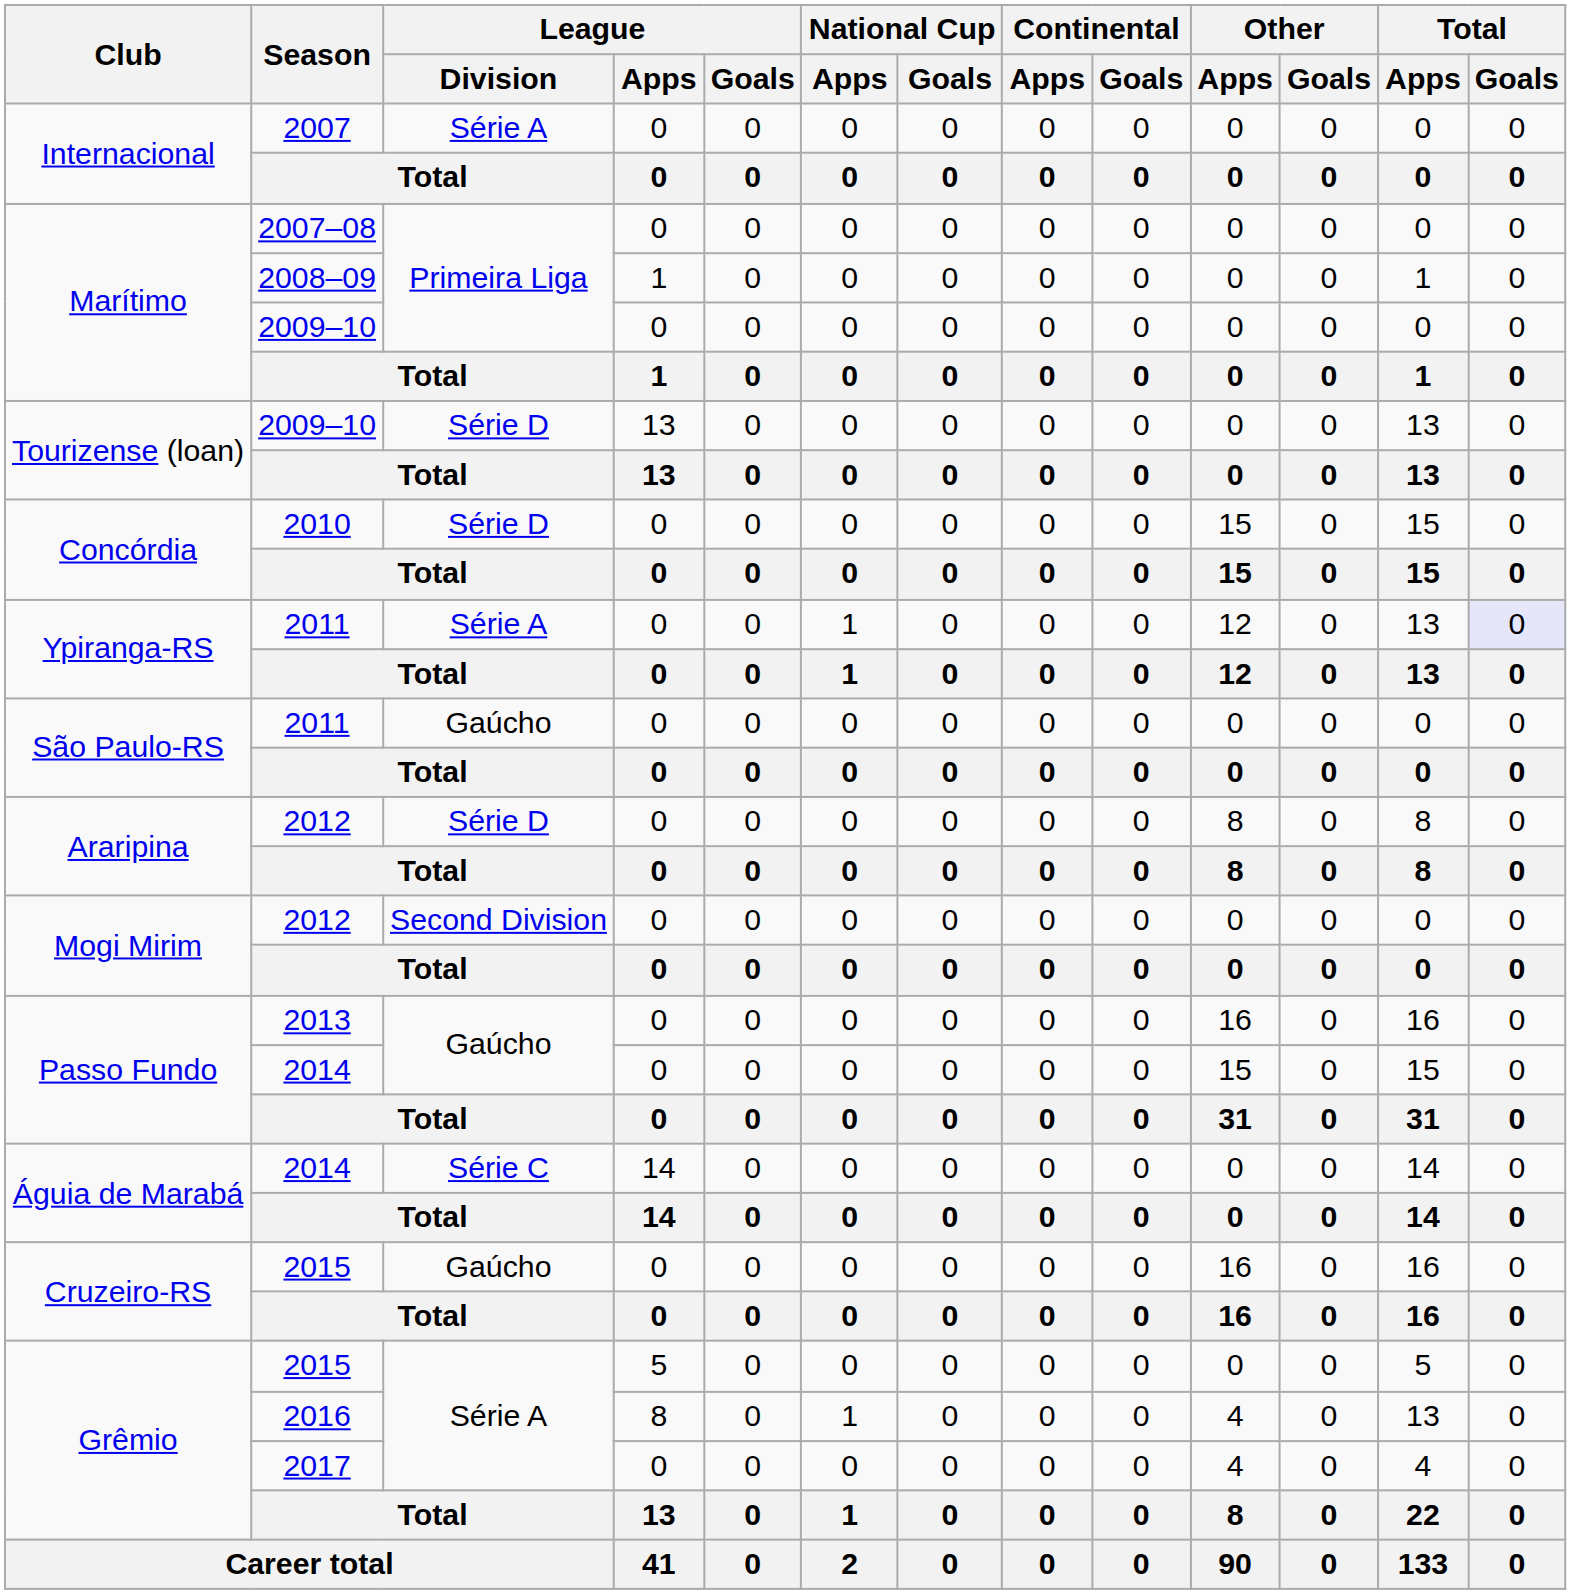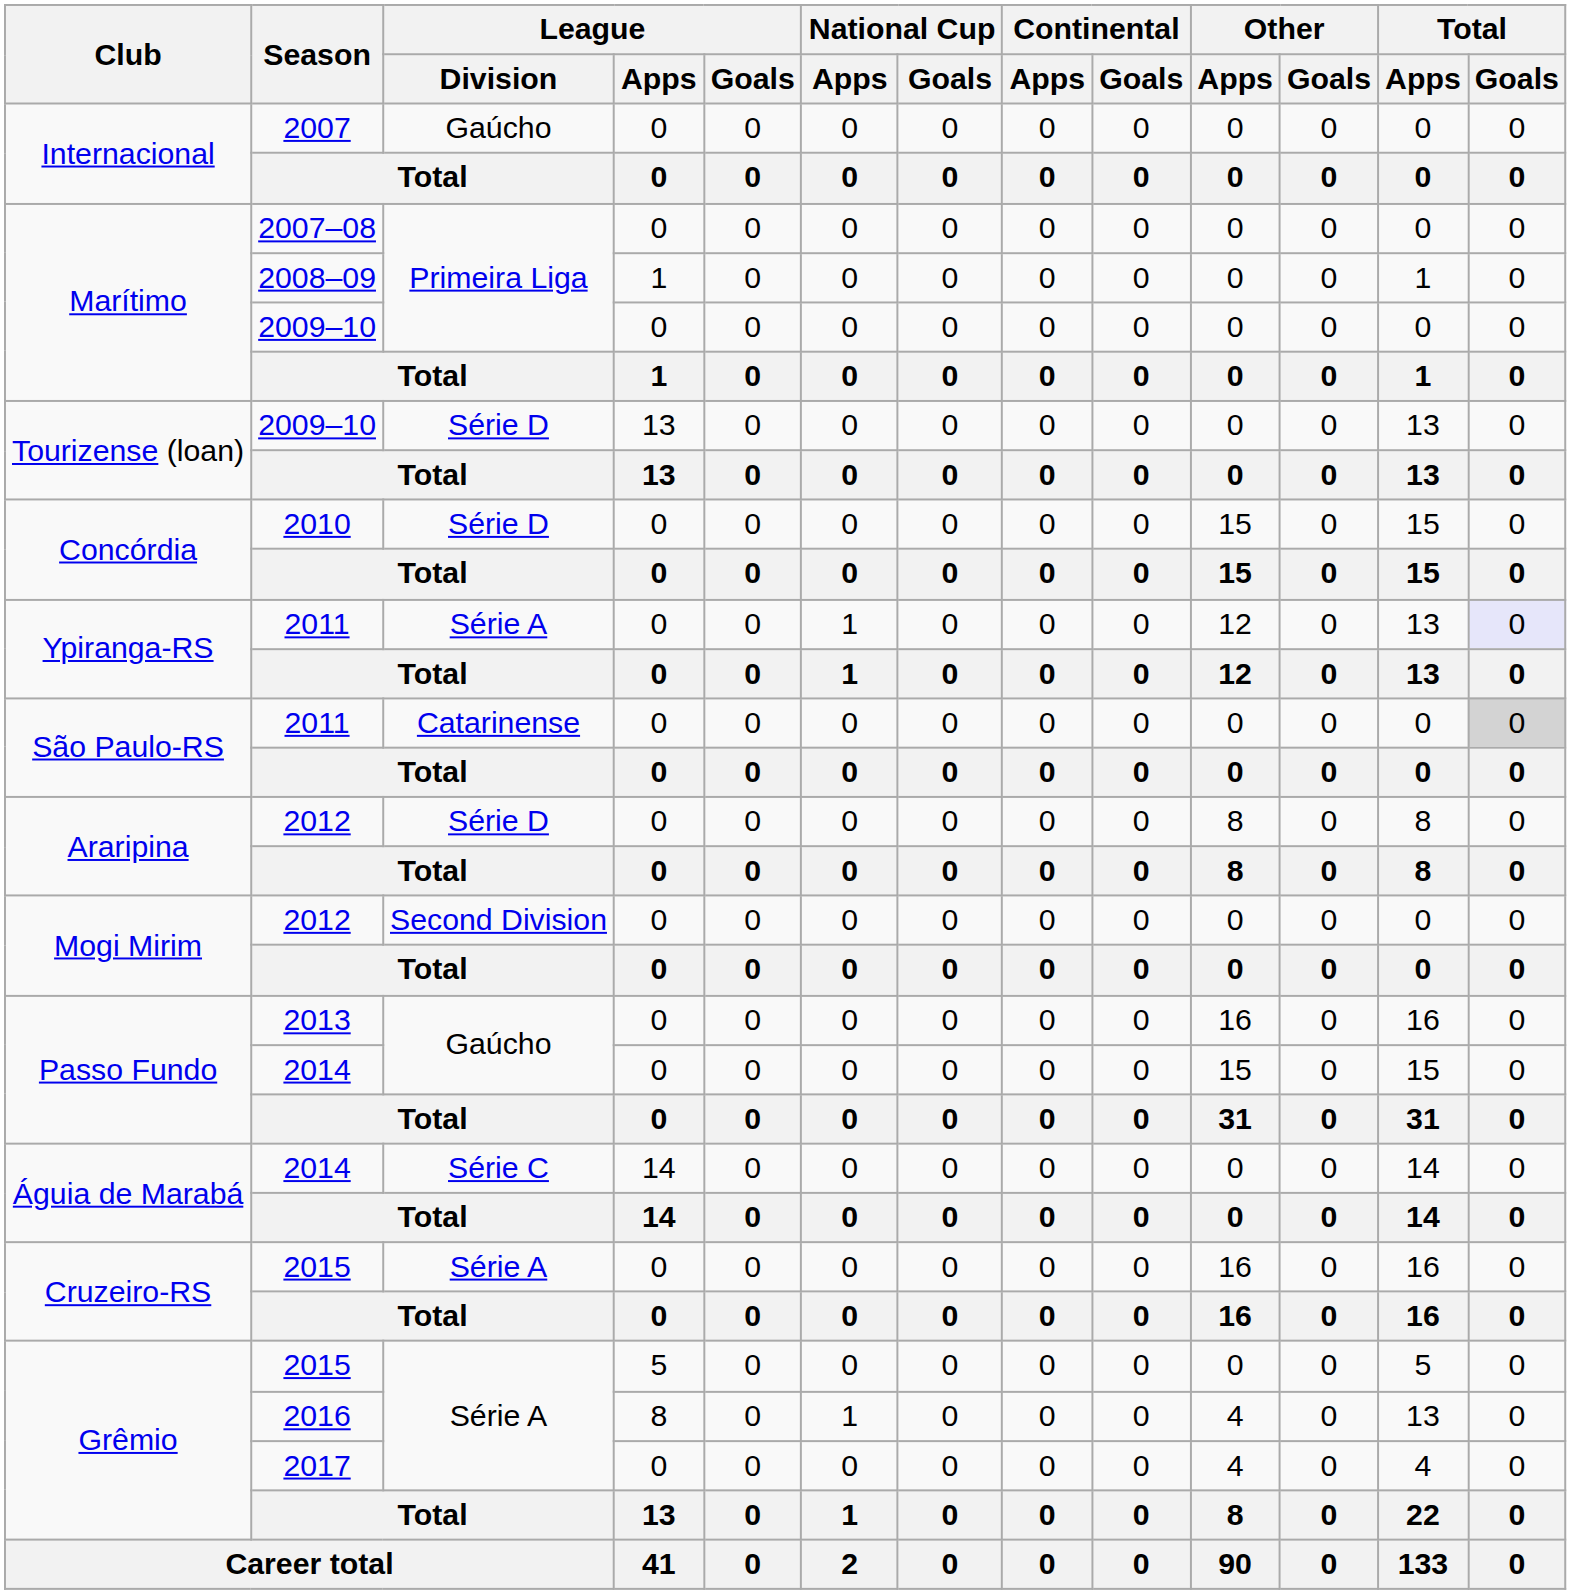 <table class="wikitable" style="font-size:96%; text-align: center;">
 <tr>
 <th rowspan="2">Club</th>
 <th rowspan="2">Season</th>
 <th colspan="3">League</th>
 <th colspan="2">National Cup</th>
 <th colspan="2">Continental</th>
 <th colspan="2">Other</th>
 <th colspan="2">Total</th>
 </tr>
 <tr>
 <th>Division</th>
 <th>Apps</th>
 <th>Goals</th>
 <th>Apps</th>
 <th>Goals</th>
 <th>Apps</th>
 <th>Goals</th>
 <th>Apps</th>
 <th>Goals</th>
 <th>Apps</th>
 <th>Goals</th>
 </tr>
 <tr>
 <td rowspan="2" valign="center"><a href='#'>Internacional</a></td>
 <td><a href='#'>2007</a></td>
-<td><a href='#'>Série A</a></td>
+<td>Gaúcho</td>
 <td>0</td>
 <td>0</td>
 <td>0</td>
 <td>0</td>
 <td>0</td>
 <td>0</td>
 <td>0</td>
 <td>0</td>
 <td>0</td>
 <td>0</td>
 </tr>
 <tr>
 <th colspan="2">Total</th>
 <th>0</th>
 <th>0</th>
 <th>0</th>
 <th>0</th>
 <th>0</th>
 <th>0</th>
 <th>0</th>
 <th>0</th>
 <th>0</th>
 <th>0</th>
 </tr>
 <tr>
 <td rowspan="4" valign="center"><a href='#'>Marítimo</a></td>
 <td><a href='#'>2007–08</a></td>
 <td rowspan="3"><a href='#'>Primeira Liga</a></td>
 <td>0</td>
 <td>0</td>
 <td>0</td>
 <td>0</td>
 <td>0</td>
 <td>0</td>
 <td>0</td>
 <td>0</td>
 <td>0</td>
 <td>0</td>
 </tr>
 <tr>
 <td><a href='#'>2008–09</a></td>
 <td>1</td>
 <td>0</td>
 <td>0</td>
 <td>0</td>
 <td>0</td>
 <td>0</td>
 <td>0</td>
 <td>0</td>
 <td>1</td>
 <td>0</td>
 </tr>
 <tr>
 <td><a href='#'>2009–10</a></td>
 <td>0</td>
 <td>0</td>
 <td>0</td>
 <td>0</td>
 <td>0</td>
 <td>0</td>
 <td>0</td>
 <td>0</td>
 <td>0</td>
 <td>0</td>
 </tr>
 <tr>
 <th colspan="2">Total</th>
 <th>1</th>
 <th>0</th>
 <th>0</th>
 <th>0</th>
 <th>0</th>
 <th>0</th>
 <th>0</th>
 <th>0</th>
 <th>1</th>
 <th>0</th>
 </tr>
 <tr>
 <td rowspan="2" valign="center"><a href='#'>Tourizense</a> (loan)</td>
 <td><a href='#'>2009–10</a></td>
 <td><a href='#'>Série D</a></td>
 <td>13</td>
 <td>0</td>
 <td>0</td>
 <td>0</td>
 <td>0</td>
 <td>0</td>
 <td>0</td>
 <td>0</td>
 <td>13</td>
 <td>0</td>
 </tr>
 <tr>
 <th colspan="2">Total</th>
 <th>13</th>
 <th>0</th>
 <th>0</th>
 <th>0</th>
 <th>0</th>
 <th>0</th>
 <th>0</th>
 <th>0</th>
 <th>13</th>
 <th>0</th>
 </tr>
 <tr>
 <td rowspan="2" valign="center"><a href='#'>Concórdia</a></td>
 <td><a href='#'>2010</a></td>
 <td><a href='#'>Série D</a></td>
 <td>0</td>
 <td>0</td>
 <td>0</td>
 <td>0</td>
 <td>0</td>
 <td>0</td>
 <td>15</td>
 <td>0</td>
 <td>15</td>
 <td>0</td>
 </tr>
 <tr>
 <th colspan="2">Total</th>
 <th>0</th>
 <th>0</th>
 <th>0</th>
 <th>0</th>
 <th>0</th>
 <th>0</th>
 <th>15</th>
 <th>0</th>
 <th>15</th>
 <th>0</th>
 </tr>
 <tr>
 <td rowspan="2" valign="center"><a href='#'>Ypiranga-RS</a></td>
 <td><a href='#'>2011</a></td>
 <td><a href='#'>Série A</a></td>
 <td>0</td>
 <td>0</td>
 <td>1</td>
 <td>0</td>
 <td>0</td>
 <td>0</td>
 <td>12</td>
 <td>0</td>
 <td>13</td>
 <td style="background: lavender;">0</td>
 </tr>
 <tr>
 <th colspan="2">Total</th>
 <th>0</th>
 <th>0</th>
 <th>1</th>
 <th>0</th>
 <th>0</th>
 <th>0</th>
 <th>12</th>
 <th>0</th>
 <th>13</th>
 <th>0</th>
 </tr>
 <tr>
 <td rowspan="2" valign="center"><a href='#'>São Paulo-RS</a></td>
 <td><a href='#'>2011</a></td>
-<td>Gaúcho</td>
+<td><a href='#'>Catarinense</a></td>
 <td>0</td>
 <td>0</td>
 <td>0</td>
 <td>0</td>
 <td>0</td>
 <td>0</td>
 <td>0</td>
 <td>0</td>
 <td>0</td>
-<td>0</td>
+<td style="background: lightgrey;">0</td>
 </tr>
 <tr>
 <th colspan="2">Total</th>
 <th>0</th>
 <th>0</th>
 <th>0</th>
 <th>0</th>
 <th>0</th>
 <th>0</th>
 <th>0</th>
 <th>0</th>
 <th>0</th>
 <th>0</th>
 </tr>
 <tr>
 <td rowspan="2" valign="center"><a href='#'>Araripina</a></td>
 <td><a href='#'>2012</a></td>
 <td><a href='#'>Série D</a></td>
 <td>0</td>
 <td>0</td>
 <td>0</td>
 <td>0</td>
 <td>0</td>
 <td>0</td>
 <td>8</td>
 <td>0</td>
 <td>8</td>
 <td>0</td>
 </tr>
 <tr>
 <th colspan="2">Total</th>
 <th>0</th>
 <th>0</th>
 <th>0</th>
 <th>0</th>
 <th>0</th>
 <th>0</th>
 <th>8</th>
 <th>0</th>
 <th>8</th>
 <th>0</th>
 </tr>
 <tr>
 <td rowspan="2" valign="center"><a href='#'>Mogi Mirim</a></td>
 <td><a href='#'>2012</a></td>
 <td><a href='#'>Second Division</a></td>
 <td>0</td>
 <td>0</td>
 <td>0</td>
 <td>0</td>
 <td>0</td>
 <td>0</td>
 <td>0</td>
 <td>0</td>
 <td>0</td>
 <td>0</td>
 </tr>
 <tr>
 <th colspan="2">Total</th>
 <th>0</th>
 <th>0</th>
 <th>0</th>
 <th>0</th>
 <th>0</th>
 <th>0</th>
 <th>0</th>
 <th>0</th>
 <th>0</th>
 <th>0</th>
 </tr>
 <tr>
 <td rowspan="3" valign="center"><a href='#'>Passo Fundo</a></td>
 <td><a href='#'>2013</a></td>
 <td rowspan="2">Gaúcho</td>
 <td>0</td>
 <td>0</td>
 <td>0</td>
 <td>0</td>
 <td>0</td>
 <td>0</td>
 <td>16</td>
 <td>0</td>
 <td>16</td>
 <td>0</td>
 </tr>
 <tr>
 <td><a href='#'>2014</a></td>
 <td>0</td>
 <td>0</td>
 <td>0</td>
 <td>0</td>
 <td>0</td>
 <td>0</td>
 <td>15</td>
 <td>0</td>
 <td>15</td>
 <td>0</td>
 </tr>
 <tr>
 <th colspan="2">Total</th>
 <th>0</th>
 <th>0</th>
 <th>0</th>
 <th>0</th>
 <th>0</th>
 <th>0</th>
 <th>31</th>
 <th>0</th>
 <th>31</th>
 <th>0</th>
 </tr>
 <tr>
 <td rowspan="2" valign="center"><a href='#'>Águia de Marabá</a></td>
 <td><a href='#'>2014</a></td>
 <td><a href='#'>Série C</a></td>
 <td>14</td>
 <td>0</td>
 <td>0</td>
 <td>0</td>
 <td>0</td>
 <td>0</td>
 <td>0</td>
 <td>0</td>
 <td>14</td>
 <td>0</td>
 </tr>
 <tr>
 <th colspan="2">Total</th>
 <th>14</th>
 <th>0</th>
 <th>0</th>
 <th>0</th>
 <th>0</th>
 <th>0</th>
 <th>0</th>
 <th>0</th>
 <th>14</th>
 <th>0</th>
 </tr>
 <tr>
 <td rowspan="2" valign="center"><a href='#'>Cruzeiro-RS</a></td>
 <td><a href='#'>2015</a></td>
-<td>Gaúcho</td>
+<td><a href='#'>Série A</a></td>
 <td>0</td>
 <td>0</td>
 <td>0</td>
 <td>0</td>
 <td>0</td>
 <td>0</td>
 <td>16</td>
 <td>0</td>
 <td>16</td>
 <td>0</td>
 </tr>
 <tr>
 <th colspan="2">Total</th>
 <th>0</th>
 <th>0</th>
 <th>0</th>
 <th>0</th>
 <th>0</th>
 <th>0</th>
 <th>16</th>
 <th>0</th>
 <th>16</th>
 <th>0</th>
 </tr>
 <tr>
 <td rowspan="4" valign="center"><a href='#'>Grêmio</a></td>
 <td><a href='#'>2015</a></td>
 <td rowspan="3">Série A</td>
 <td>5</td>
 <td>0</td>
 <td>0</td>
 <td>0</td>
 <td>0</td>
 <td>0</td>
 <td>0</td>
 <td>0</td>
 <td>5</td>
 <td>0</td>
 </tr>
 <tr>
 <td><a href='#'>2016</a></td>
 <td>8</td>
 <td>0</td>
 <td>1</td>
 <td>0</td>
 <td>0</td>
 <td>0</td>
 <td>4</td>
 <td>0</td>
 <td>13</td>
 <td>0</td>
 </tr>
 <tr>
 <td><a href='#'>2017</a></td>
 <td>0</td>
 <td>0</td>
 <td>0</td>
 <td>0</td>
 <td>0</td>
 <td>0</td>
 <td>4</td>
 <td>0</td>
 <td>4</td>
 <td>0</td>
 </tr>
 <tr>
 <th colspan="2">Total</th>
 <th>13</th>
 <th>0</th>
 <th>1</th>
 <th>0</th>
 <th>0</th>
 <th>0</th>
 <th>8</th>
 <th>0</th>
 <th>22</th>
 <th>0</th>
 </tr>
 <tr>
 <th colspan="3">Career total</th>
 <th>41</th>
 <th>0</th>
 <th>2</th>
 <th>0</th>
 <th>0</th>
 <th>0</th>
 <th>90</th>
 <th>0</th>
 <th>133</th>
 <th>0</th>
 </tr>
 </table>
